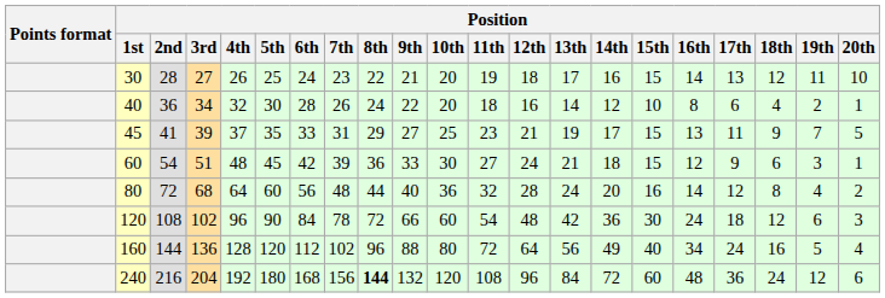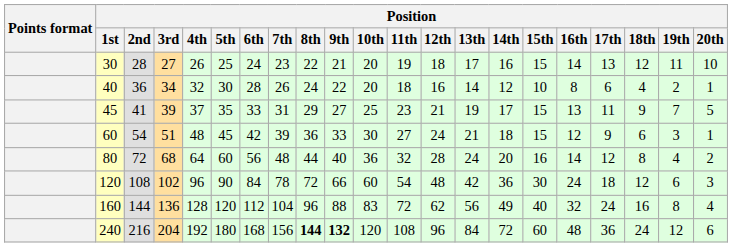 <table class="wikitable" style="font-size:85%; text-align:center">
 <tr style="background:#f9f9f9">
 <th rowspan="2">Points format</th>
 <th colspan="32">Position</th>
 </tr>
 <tr>
 <th>1st</th>
 <th>2nd</th>
 <th>3rd</th>
 <th>4th</th>
 <th>5th</th>
 <th>6th</th>
 <th>7th</th>
 <th>8th</th>
 <th>9th</th>
 <th>10th</th>
 <th>11th</th>
 <th>12th</th>
 <th>13th</th>
 <th>14th</th>
 <th>15th</th>
 <th>16th</th>
 <th>17th</th>
 <th>18th</th>
 <th>19th</th>
 <th>20th</th>
 </tr>
 <tr>
 <th></th>
 <td style="background:#ffffbf;">30</td>
 <td style="background:#dfdfdf;">28</td>
 <td style="background:#ffdf9f;">27</td>
 <td style="background:#dfffdf;">26</td>
 <td style="background:#dfffdf;">25</td>
 <td style="background:#dfffdf;">24</td>
 <td style="background:#dfffdf;">23</td>
 <td style="background:#dfffdf;">22</td>
 <td style="background:#dfffdf;">21</td>
 <td style="background:#dfffdf;">20</td>
 <td style="background:#dfffdf;">19</td>
 <td style="background:#dfffdf;">18</td>
 <td style="background:#dfffdf;">17</td>
 <td style="background:#dfffdf;">16</td>
 <td style="background:#dfffdf;">15</td>
 <td style="background:#dfffdf;">14</td>
 <td style="background:#dfffdf;">13</td>
 <td style="background:#dfffdf;">12</td>
 <td style="background:#dfffdf;">11</td>
 <td style="background:#dfffdf;">10</td>
 </tr>
 <tr>
 <th></th>
 <td style="background:#ffffbf;">40</td>
 <td style="background:#dfdfdf;">36</td>
 <td style="background:#ffdf9f;">34</td>
 <td style="background:#dfffdf;">32</td>
 <td style="background:#dfffdf;">30</td>
 <td style="background:#dfffdf;">28</td>
 <td style="background:#dfffdf;">26</td>
 <td style="background:#dfffdf;">24</td>
 <td style="background:#dfffdf;">22</td>
 <td style="background:#dfffdf;">20</td>
 <td style="background:#dfffdf;">18</td>
 <td style="background:#dfffdf;">16</td>
 <td style="background:#dfffdf;">14</td>
 <td style="background:#dfffdf;">12</td>
 <td style="background:#dfffdf;">10</td>
 <td style="background:#dfffdf;">8</td>
 <td style="background:#dfffdf;">6</td>
 <td style="background:#dfffdf;">4</td>
 <td style="background:#dfffdf;">2</td>
 <td style="background:#dfffdf;">1</td>
 </tr>
 <tr>
 <th></th>
 <td style="background:#ffffbf;">45</td>
 <td style="background:#dfdfdf;">41</td>
 <td style="background:#ffdf9f;">39</td>
 <td style="background:#dfffdf;">37</td>
 <td style="background:#dfffdf;">35</td>
 <td style="background:#dfffdf;">33</td>
 <td style="background:#dfffdf;">31</td>
 <td style="background:#dfffdf;">29</td>
 <td style="background:#dfffdf;">27</td>
 <td style="background:#dfffdf;">25</td>
 <td style="background:#dfffdf;">23</td>
 <td style="background:#dfffdf;">21</td>
 <td style="background:#dfffdf;">19</td>
 <td style="background:#dfffdf;">17</td>
 <td style="background:#dfffdf;">15</td>
 <td style="background:#dfffdf;">13</td>
 <td style="background:#dfffdf;">11</td>
 <td style="background:#dfffdf;">9</td>
 <td style="background:#dfffdf;">7</td>
 <td style="background:#dfffdf;">5</td>
 </tr>
 <tr>
 <th></th>
 <td style="background:#ffffbf;">60</td>
 <td style="background:#dfdfdf;">54</td>
 <td style="background:#ffdf9f;">51</td>
 <td style="background:#dfffdf;">48</td>
 <td style="background:#dfffdf;">45</td>
 <td style="background:#dfffdf;">42</td>
 <td style="background:#dfffdf;">39</td>
 <td style="background:#dfffdf;">36</td>
 <td style="background:#dfffdf;">33</td>
 <td style="background:#dfffdf;">30</td>
 <td style="background:#dfffdf;">27</td>
 <td style="background:#dfffdf;">24</td>
 <td style="background:#dfffdf;">21</td>
 <td style="background:#dfffdf;">18</td>
 <td style="background:#dfffdf;">15</td>
 <td style="background:#dfffdf;">12</td>
 <td style="background:#dfffdf;">9</td>
 <td style="background:#dfffdf;">6</td>
 <td style="background:#dfffdf;">3</td>
 <td style="background:#dfffdf;">1</td>
 </tr>
 <tr>
 <th></th>
 <td style="background:#ffffbf;">80</td>
 <td style="background:#dfdfdf;">72</td>
 <td style="background:#ffdf9f;">68</td>
 <td style="background:#dfffdf;">64</td>
 <td style="background:#dfffdf;">60</td>
 <td style="background:#dfffdf;">56</td>
 <td style="background:#dfffdf;">48</td>
 <td style="background:#dfffdf;">44</td>
 <td style="background:#dfffdf;">40</td>
 <td style="background:#dfffdf;">36</td>
 <td style="background:#dfffdf;">32</td>
 <td style="background:#dfffdf;">28</td>
 <td style="background:#dfffdf;">24</td>
 <td style="background:#dfffdf;">20</td>
 <td style="background:#dfffdf;">16</td>
 <td style="background:#dfffdf;">14</td>
 <td style="background:#dfffdf;">12</td>
 <td style="background:#dfffdf;">8</td>
 <td style="background:#dfffdf;">4</td>
 <td style="background:#dfffdf;">2</td>
 </tr>
 <tr>
 <th></th>
 <td style="background:#ffffbf;">120</td>
 <td style="background:#dfdfdf;">108</td>
 <td style="background:#ffdf9f;">102</td>
 <td style="background:#dfffdf;">96</td>
 <td style="background:#dfffdf;">90</td>
 <td style="background:#dfffdf;">84</td>
 <td style="background:#dfffdf;">78</td>
 <td style="background:#dfffdf;">72</td>
 <td style="background:#dfffdf;">66</td>
 <td style="background:#dfffdf;">60</td>
 <td style="background:#dfffdf;">54</td>
 <td style="background:#dfffdf;">48</td>
 <td style="background:#dfffdf;">42</td>
 <td style="background:#dfffdf;">36</td>
 <td style="background:#dfffdf;">30</td>
 <td style="background:#dfffdf;">24</td>
 <td style="background:#dfffdf;">18</td>
 <td style="background:#dfffdf;">12</td>
 <td style="background:#dfffdf;">6</td>
 <td style="background:#dfffdf;">3</td>
 </tr>
 <tr>
 <th></th>
 <td style="background:#ffffbf;">160</td>
 <td style="background:#dfdfdf;">144</td>
 <td style="background:#ffdf9f;">136</td>
 <td style="background:#dfffdf;">128</td>
 <td style="background:#dfffdf;">120</td>
 <td style="background:#dfffdf;">112</td>
-<td style="background:#dfffdf;">102</td>
+<td style="background:#dfffdf;">104</td>
 <td style="background:#dfffdf;">96</td>
 <td style="background:#dfffdf;">88</td>
-<td style="background:#dfffdf;">80</td>
+<td style="background:#dfffdf;">83</td>
 <td style="background:#dfffdf;">72</td>
-<td style="background:#dfffdf;">64</td>
+<td style="background:#dfffdf;">62</td>
 <td style="background:#dfffdf;">56</td>
 <td style="background:#dfffdf;">49</td>
 <td style="background:#dfffdf;">40</td>
-<td style="background:#dfffdf;">34</td>
+<td style="background:#dfffdf;">32</td>
 <td style="background:#dfffdf;">24</td>
 <td style="background:#dfffdf;">16</td>
-<td style="background:#dfffdf;">5</td>
+<td style="background:#dfffdf;">8</td>
 <td style="background:#dfffdf;">4</td>
 </tr>
 <tr>
 <th></th>
 <td style="background:#ffffbf;">240</td>
 <td style="background:#dfdfdf;">216</td>
 <td style="background:#ffdf9f;">204</td>
 <td style="background:#dfffdf;">192</td>
 <td style="background:#dfffdf;">180</td>
 <td style="background:#dfffdf;">168</td>
 <td style="background:#dfffdf;">156</td>
 <td style="background:#dfffdf;"><strong>144</strong></td>
-<td style="background:#dfffdf;">132</td>
+<td style="background:#dfffdf;"><strong>132</strong></td>
 <td style="background:#dfffdf;">120</td>
 <td style="background:#dfffdf;">108</td>
 <td style="background:#dfffdf;">96</td>
 <td style="background:#dfffdf;">84</td>
 <td style="background:#dfffdf;">72</td>
 <td style="background:#dfffdf;">60</td>
 <td style="background:#dfffdf;">48</td>
 <td style="background:#dfffdf;">36</td>
 <td style="background:#dfffdf;">24</td>
 <td style="background:#dfffdf;">12</td>
 <td style="background:#dfffdf;">6</td>
 </tr>
 </table>
